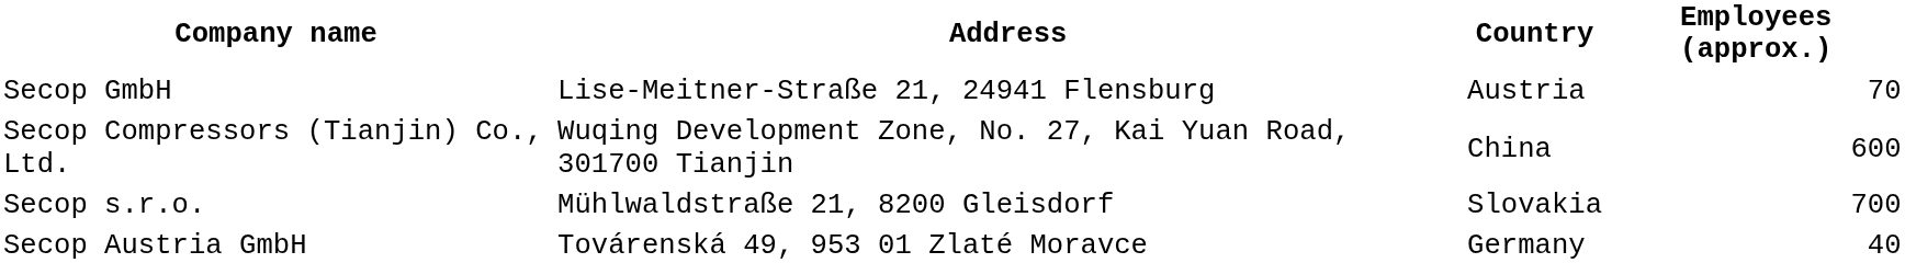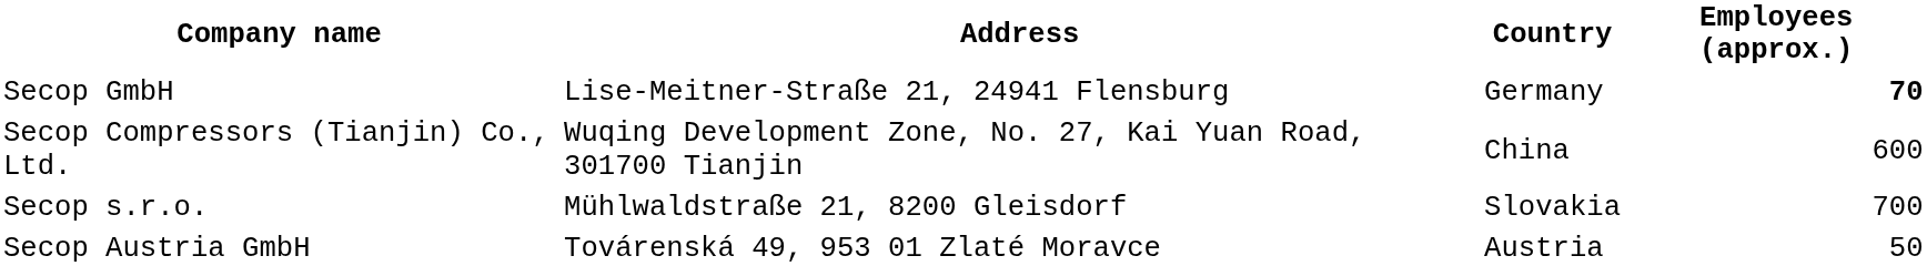 <table class="wikitable“ border=" 1">
 <tr>
 <th>Company name</th>
 <th>Address</th>
 <th>Country</th>
 <th>Employees (approx.)</th>
 </tr>
 <tr>
 <td>Secop GmbH</td>
 <td>Lise-Meitner-Straße 21, 24941 Flensburg</td>
-<td>Austria</td>
-<td style="text-align:right">70</td>
+<td>Germany</td>
+<td style="text-align:right"><strong>70</strong></td>
 </tr>
 <tr>
 <td>Secop Compressors (Tianjin) Co., Ltd.</td>
 <td>Wuqing Development Zone, No. 27, Kai Yuan Road, 301700 Tianjin</td>
 <td>China</td>
 <td style="text-align:right">600</td>
 </tr>
 <tr>
 <td>Secop s.r.o.</td>
 <td>Mühlwaldstraße 21, 8200 Gleisdorf</td>
 <td>Slovakia</td>
 <td style="text-align:right">700</td>
 </tr>
 <tr>
 <td>Secop Austria GmbH</td>
 <td>Továrenská 49, 953 01 Zlaté Moravce</td>
-<td>Germany</td>
-<td style="text-align:right">40</td>
+<td>Austria</td>
+<td style="text-align:right">50</td>
 </tr>
 </table>
